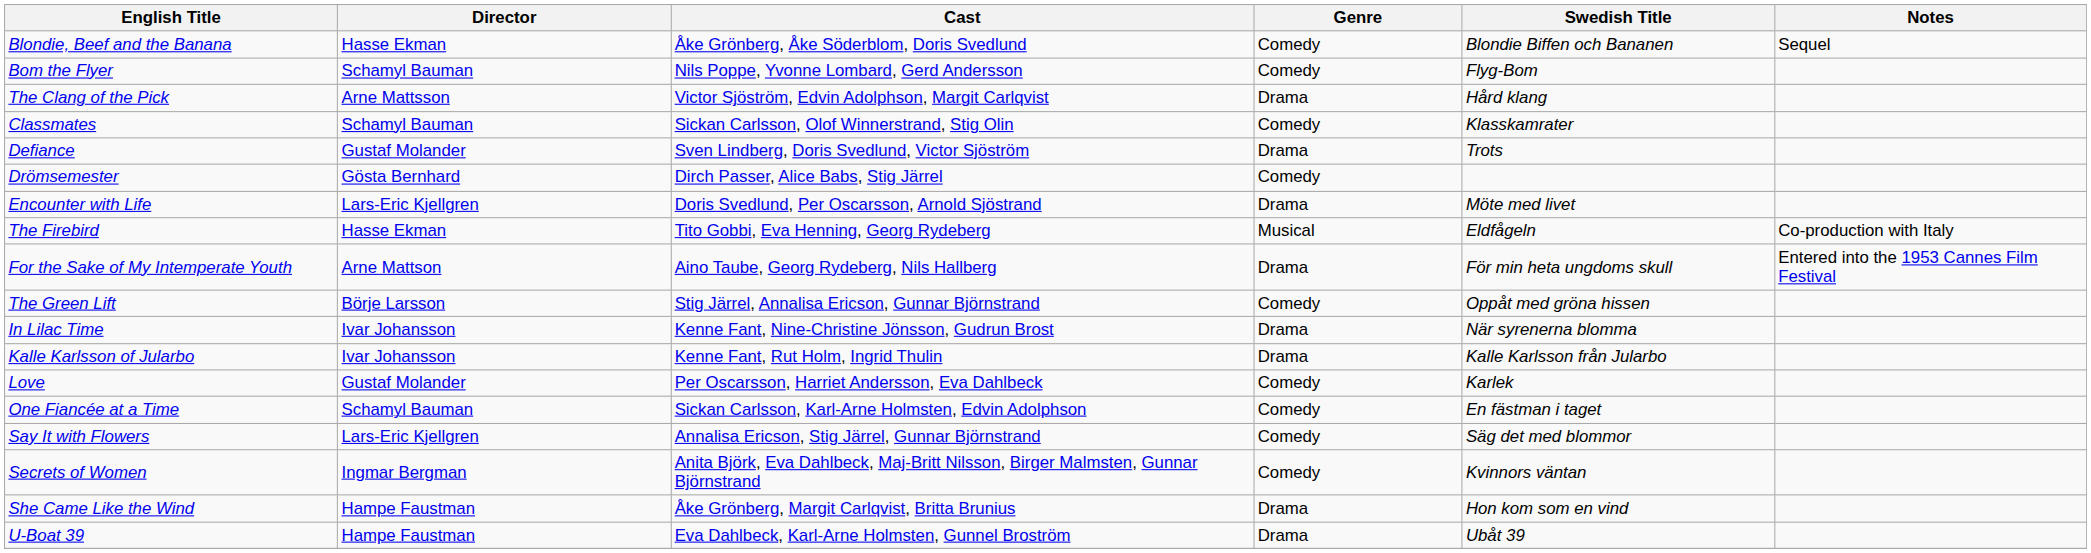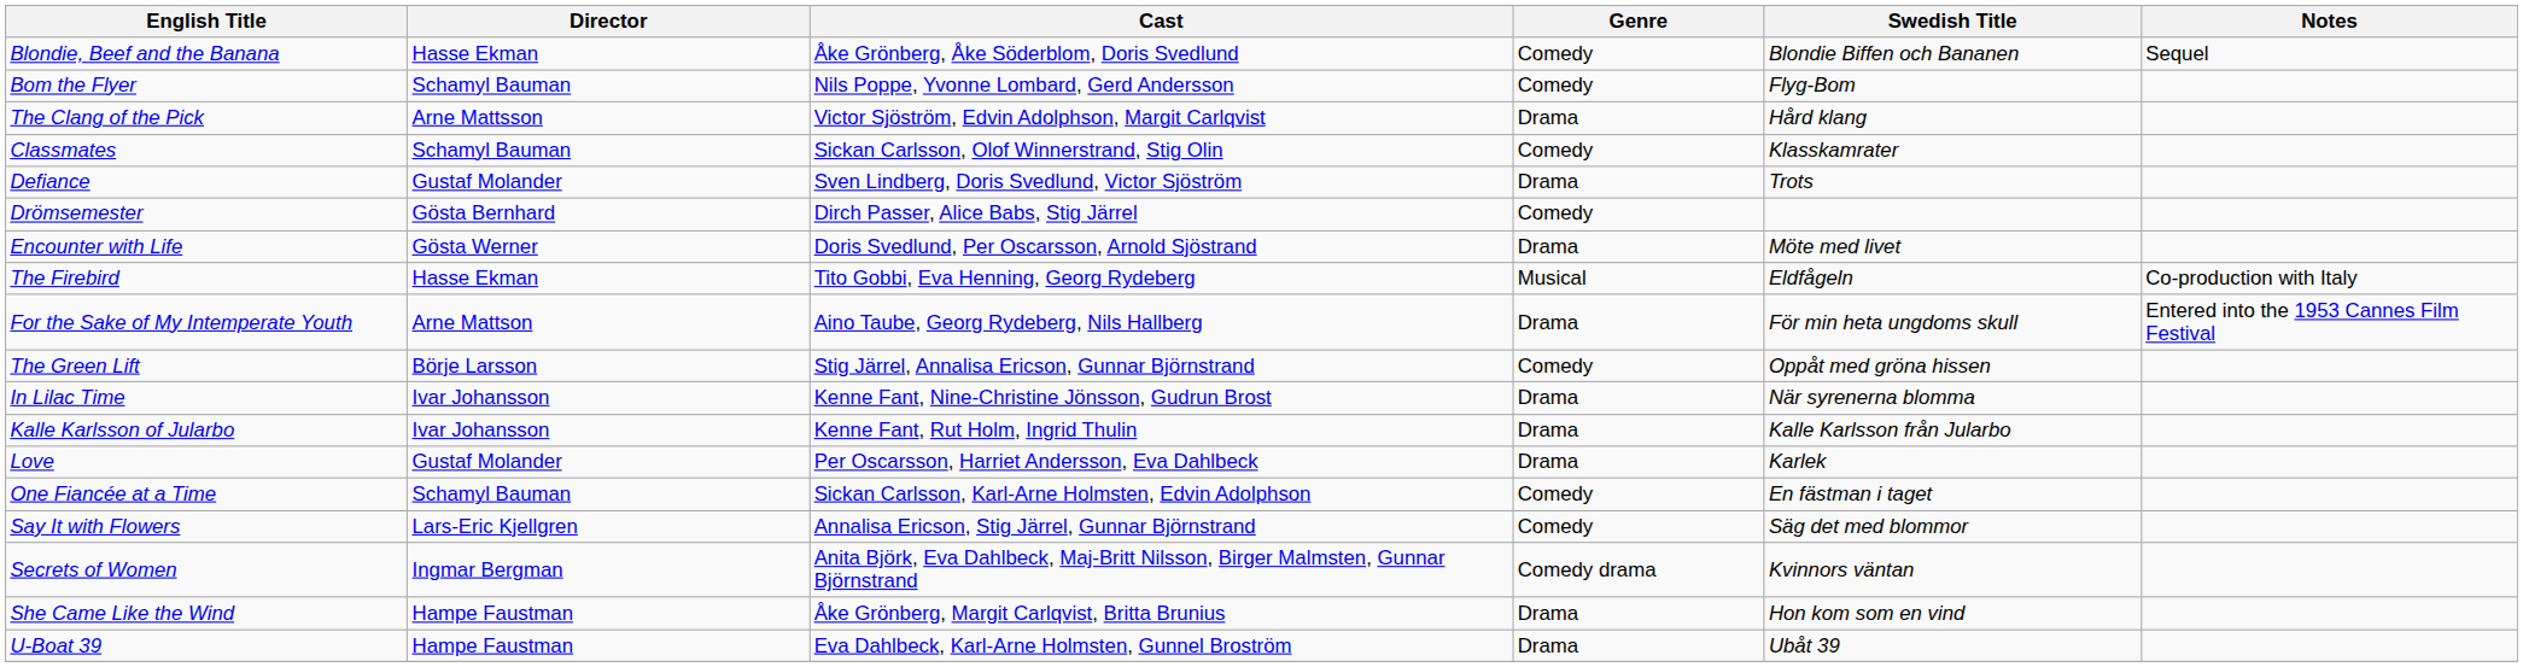 <table class="wikitable" style="width:100%;">
 <tr>
 <th style="width:16%;">English Title</th>
 <th style="width:16%;">Director</th>
 <th style="width:28%;">Cast</th>
 <th style="width:10%;">Genre</th>
 <th style="width:15%;">Swedish Title</th>
 <th style="width:15%;">Notes</th>
 </tr>
 <tr>
 <td><em><a href='#'>Blondie, Beef and the Banana</a></em></td>
 <td><a href='#'>Hasse Ekman</a></td>
 <td><a href='#'>Åke Grönberg</a>, <a href='#'>Åke Söderblom</a>, <a href='#'>Doris Svedlund</a></td>
 <td>Comedy</td>
 <td><em>Blondie Biffen och Bananen</em></td>
 <td>Sequel</td>
 </tr>
 <tr>
 <td><em><a href='#'>Bom the Flyer</a></em></td>
 <td><a href='#'>Schamyl Bauman</a></td>
 <td><a href='#'>Nils Poppe</a>, <a href='#'>Yvonne Lombard</a>, <a href='#'>Gerd Andersson</a></td>
 <td>Comedy</td>
 <td><em>Flyg-Bom</em></td>
 <td></td>
 </tr>
 <tr>
 <td><em><a href='#'>The Clang of the Pick</a></em></td>
 <td><a href='#'>Arne Mattsson</a></td>
 <td><a href='#'>Victor Sjöström</a>, <a href='#'>Edvin Adolphson</a>, <a href='#'>Margit Carlqvist</a></td>
 <td>Drama</td>
 <td><em>Hård klang</em></td>
 <td></td>
 </tr>
 <tr>
 <td><em><a href='#'>Classmates</a></em></td>
 <td><a href='#'>Schamyl Bauman</a></td>
 <td><a href='#'>Sickan Carlsson</a>, <a href='#'>Olof Winnerstrand</a>, <a href='#'>Stig Olin</a></td>
 <td>Comedy</td>
 <td><em>Klasskamrater</em></td>
 <td></td>
 </tr>
 <tr>
 <td><em><a href='#'>Defiance</a></em></td>
 <td><a href='#'>Gustaf Molander</a></td>
 <td><a href='#'>Sven Lindberg</a>, <a href='#'>Doris Svedlund</a>, <a href='#'>Victor Sjöström</a></td>
 <td>Drama</td>
 <td><em>Trots</em></td>
 <td></td>
 </tr>
 <tr>
 <td><em><a href='#'>Drömsemester</a></em></td>
 <td><a href='#'>Gösta Bernhard</a></td>
 <td><a href='#'>Dirch Passer</a>, <a href='#'>Alice Babs</a>, <a href='#'>Stig Järrel</a></td>
 <td>Comedy</td>
 <td></td>
 </tr>
 <tr>
 <td><em><a href='#'>Encounter with Life</a></em></td>
-<td><a href='#'>Lars-Eric Kjellgren</a></td>
+<td><a href='#'>Gösta Werner</a></td>
 <td><a href='#'>Doris Svedlund</a>, <a href='#'>Per Oscarsson</a>, <a href='#'>Arnold Sjöstrand</a></td>
 <td>Drama</td>
 <td><em>Möte med livet</em></td>
 <td></td>
 </tr>
 <tr>
 <td><em><a href='#'>The Firebird</a></em></td>
 <td><a href='#'>Hasse Ekman</a></td>
 <td><a href='#'>Tito Gobbi</a>, <a href='#'>Eva Henning</a>, <a href='#'>Georg Rydeberg</a></td>
 <td>Musical</td>
 <td><em>Eldfågeln</em></td>
 <td>Co-production with Italy</td>
 </tr>
 <tr>
 <td><em><a href='#'>For the Sake of My Intemperate Youth</a></em></td>
 <td><a href='#'>Arne Mattson</a></td>
 <td><a href='#'>Aino Taube</a>, <a href='#'>Georg Rydeberg</a>, <a href='#'>Nils Hallberg</a></td>
 <td>Drama</td>
 <td><em>För min heta ungdoms skull</em></td>
 <td>Entered into the <a href='#'>1953 Cannes Film Festival</a></td>
 </tr>
 <tr>
 <td><em><a href='#'>The Green Lift</a></em></td>
 <td><a href='#'>Börje Larsson</a></td>
 <td><a href='#'>Stig Järrel</a>, <a href='#'>Annalisa Ericson</a>, <a href='#'>Gunnar Björnstrand</a></td>
 <td>Comedy</td>
 <td><em>Oppåt med gröna hissen</em></td>
 <td></td>
 </tr>
 <tr>
 <td><em><a href='#'>In Lilac Time</a></em></td>
 <td><a href='#'>Ivar Johansson</a></td>
 <td><a href='#'>Kenne Fant</a>, <a href='#'>Nine-Christine Jönsson</a>, <a href='#'>Gudrun Brost</a></td>
 <td>Drama</td>
 <td><em>När syrenerna blomma</em></td>
 <td></td>
 </tr>
 <tr>
 <td><em><a href='#'>Kalle Karlsson of Jularbo</a></em></td>
 <td><a href='#'>Ivar Johansson</a></td>
 <td><a href='#'>Kenne Fant</a>, <a href='#'>Rut Holm</a>, <a href='#'>Ingrid Thulin</a></td>
 <td>Drama</td>
 <td><em>Kalle Karlsson från Jularbo</em></td>
 <td></td>
 </tr>
 <tr>
 <td><em><a href='#'>Love</a></em></td>
 <td><a href='#'>Gustaf Molander</a></td>
 <td><a href='#'>Per Oscarsson</a>, <a href='#'>Harriet Andersson</a>, <a href='#'>Eva Dahlbeck</a></td>
-<td>Comedy</td>
+<td>Drama</td>
 <td><em>Karlek</em></td>
 <td></td>
 </tr>
 <tr>
 <td><em><a href='#'>One Fiancée at a Time</a></em></td>
 <td><a href='#'>Schamyl Bauman</a></td>
 <td><a href='#'>Sickan Carlsson</a>, <a href='#'>Karl-Arne Holmsten</a>, <a href='#'>Edvin Adolphson</a></td>
 <td>Comedy</td>
 <td><em>En fästman i taget</em></td>
 <td></td>
 </tr>
 <tr>
 <td><em><a href='#'>Say It with Flowers</a></em></td>
 <td><a href='#'>Lars-Eric Kjellgren</a></td>
 <td><a href='#'>Annalisa Ericson</a>, <a href='#'>Stig Järrel</a>, <a href='#'>Gunnar Björnstrand</a></td>
 <td>Comedy</td>
 <td><em>Säg det med blommor</em></td>
 <td></td>
 </tr>
 <tr>
 <td><em><a href='#'>Secrets of Women</a></em></td>
 <td><a href='#'>Ingmar Bergman</a></td>
 <td><a href='#'>Anita Björk</a>, <a href='#'>Eva Dahlbeck</a>, <a href='#'>Maj-Britt Nilsson</a>, <a href='#'>Birger Malmsten</a>, <a href='#'>Gunnar Björnstrand</a></td>
-<td>Comedy</td>
+<td>Comedy drama</td>
 <td><em>Kvinnors väntan</em></td>
 <td></td>
 </tr>
 <tr>
 <td><em><a href='#'>She Came Like the Wind</a></em></td>
 <td><a href='#'>Hampe Faustman</a></td>
 <td><a href='#'>Åke Grönberg</a>, <a href='#'>Margit Carlqvist</a>, <a href='#'>Britta Brunius</a></td>
 <td>Drama</td>
 <td><em>Hon kom som en vind</em></td>
 <td></td>
 </tr>
 <tr>
 <td><em><a href='#'>U-Boat 39</a></em></td>
 <td><a href='#'>Hampe Faustman</a></td>
 <td><a href='#'>Eva Dahlbeck</a>, <a href='#'>Karl-Arne Holmsten</a>, <a href='#'>Gunnel Broström</a></td>
 <td>Drama</td>
 <td><em>Ubåt 39</em></td>
 <td></td>
 </tr>
 <tr>
 </tr>
 </table>
